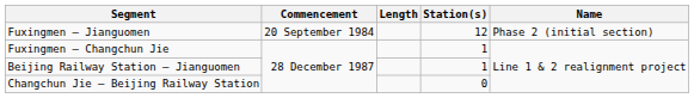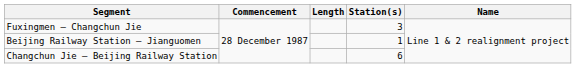 <table class="wikitable" style="border-collapse: collapse; text-align: right;">
 <tr>
 <th>Segment</th>
 <th>Commencement</th>
 <th>Length</th>
 <th>Station(s)</th>
 <th>Name</th>
 </tr>
 <tr>
-<td style="text-align: left;">Fuxingmen — Jianguomen</td>
-<td>20 September 1984</td>
-<td></td>
-<td>12</td>
-<td style="text-align: left;">Phase 2 (initial section)</td>
-</tr>
-<tr>
 <td style="text-align: left;">Fuxingmen — Changchun Jie</td>
 <td rowspan="3">28 December 1987</td>
 <td></td>
-<td>1</td>
+<td>3</td>
 <td rowspan="3" style="text-align: left;">Line 1 & 2 realignment project</td>
 </tr>
 <tr>
 <td style="text-align: left;">Beijing Railway Station — Jianguomen</td>
 <td></td>
 <td>1</td>
 </tr>
 <tr>
 <td style="text-align: left;">Changchun Jie — Beijing Railway Station</td>
 <td></td>
-<td>0</td>
+<td>6</td>
 </tr>
 </table>
